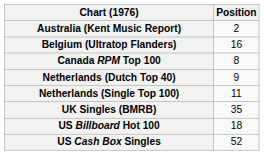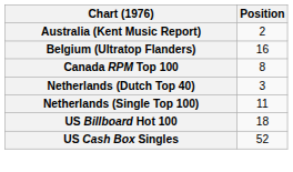 <table class="wikitable sortable plainrowheaders" style="text-align:center">
 <tr>
 <th scope="col" style="width:20em;">Chart (1976)</th>
 <th scope="col">Position</th>
 </tr>
 <tr>
 <th scope="row">Australia (Kent Music Report)</th>
 <td>2</td>
 </tr>
 <tr>
 <th scope="row">Belgium (Ultratop Flanders)</th>
 <td>16</td>
 </tr>
 <tr>
 <th scope="row">Canada <em>RPM</em> Top 100</th>
 <td>8</td>
 </tr>
 <tr>
 <th scope="row">Netherlands (Dutch Top 40)</th>
-<td>9</td>
+<td>3</td>
 </tr>
 <tr>
 <th scope="row">Netherlands (Single Top 100)</th>
 <td>11</td>
-</tr>
-<tr>
-<th scope="row">UK Singles (BMRB)</th>
-<td>35</td>
 </tr>
 <tr>
 <th scope="row">US <em>Billboard</em> Hot 100</th>
 <td>18</td>
 </tr>
 <tr>
 <th scope="row">US <em>Cash Box</em> Singles</th>
 <td>52</td>
 </tr>
 </table>
